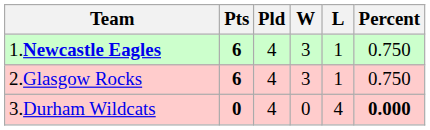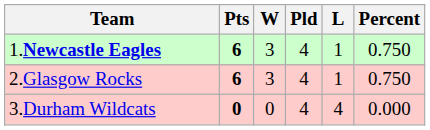 <table class="wikitable" style="text-align: center;">
 <tr>
 <th width="175">Team</th>
 <th width="20" abbr="Points">Pts</th>
+<th width="20" abbr="Won">W</th>
 <th width="20" abbr="Played">Pld</th>
-<th width="20" abbr="Won">W</th>
 <th width="20" abbr="Lost">L</th>
 <th width="20" abbr="Percentage">Percent</th>
 </tr>
 <tr style="background: #ccffcc;">
 <td style="text-align:left;">1.<strong><a href='#'>Newcastle Eagles</a></strong></td>
 <td><strong>6</strong></td>
+<td>3</td>
 <td>4</td>
-<td>3</td>
 <td>1</td>
 <td>0.750</td>
 </tr>
 <tr style="background: #ffcccc;">
 <td style="text-align:left;">2.<a href='#'>Glasgow Rocks</a></td>
 <td><strong>6</strong></td>
+<td>3</td>
 <td>4</td>
-<td>3</td>
 <td>1</td>
 <td>0.750</td>
 </tr>
 <tr style="background: #ffcccc;">
 <td style="text-align:left;">3.<a href='#'>Durham Wildcats</a></td>
 <td><strong>0</strong></td>
-<td>4</td>
 <td>0</td>
 <td>4</td>
-<td><strong>0.000</strong></td>
+<td>4</td>
+<td>0.000</td>
 </tr>
 </table>
